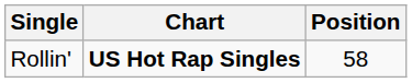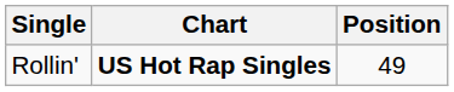 <table class="wikitable">
 <tr>
 <th>Single</th>
 <th>Chart</th>
 <th>Position</th>
 </tr>
 <tr>
 <td>Rollin'</td>
 <td><strong>US Hot Rap Singles</strong></td>
-<td align="center">58</td>
+<td align="center">49</td>
 </tr>
 </table>
